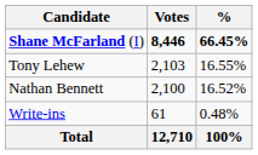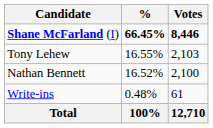 <table class="wikitable">
 <tr>
 <th>Candidate</th>
+<th>%</th>
 <th>Votes</th>
-<th>%</th>
 </tr>
 <tr>
 <td><strong><a href='#'>Shane McFarland</a></strong> (<a href='#'>I</a>)</td>
+<td><strong>66.45%</strong></td>
 <td><strong>8,446</strong></td>
-<td><strong>66.45%</strong></td>
 </tr>
 <tr>
 <td>Tony Lehew</td>
+<td>16.55%</td>
 <td>2,103</td>
-<td>16.55%</td>
 </tr>
 <tr>
 <td>Nathan Bennett</td>
+<td>16.52%</td>
 <td>2,100</td>
-<td>16.52%</td>
 </tr>
 <tr>
 <td><a href='#'>Write-ins</a></td>
+<td>0.48%</td>
 <td>61</td>
-<td>0.48%</td>
 </tr>
 <tr>
 <th>Total</th>
+<th>100%</th>
 <th>12,710</th>
-<th>100%</th>
 </tr>
 </table>
